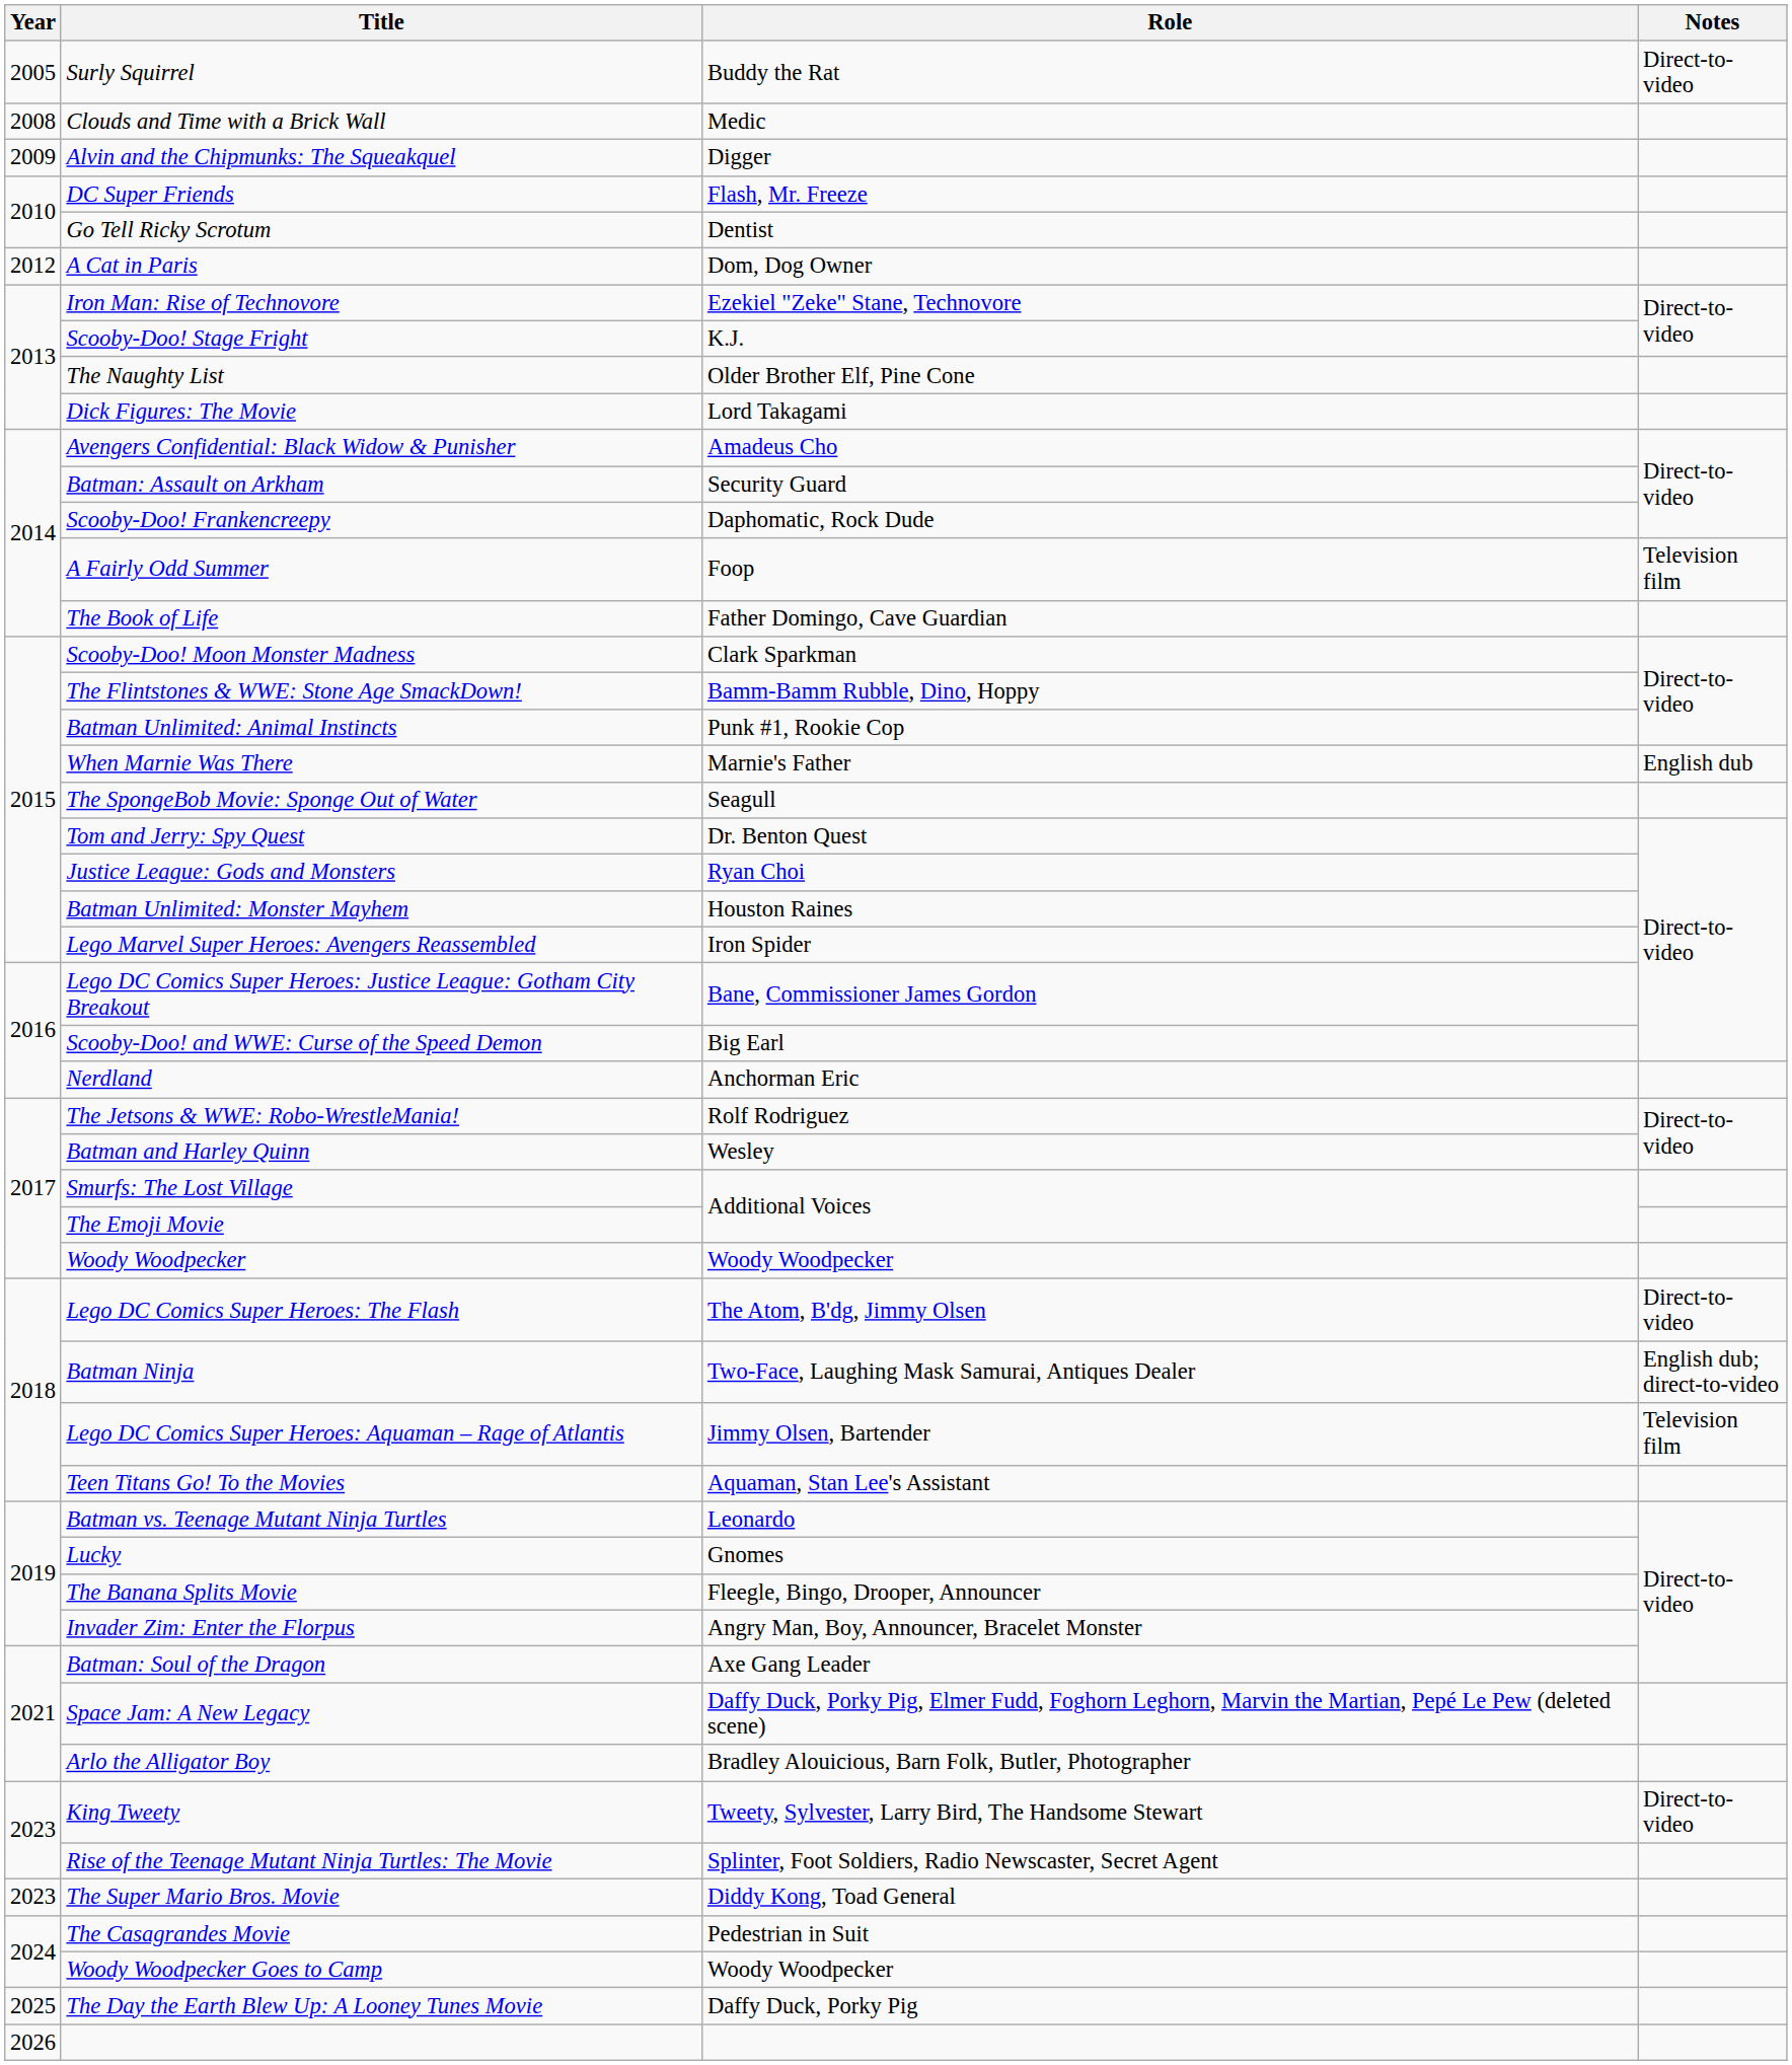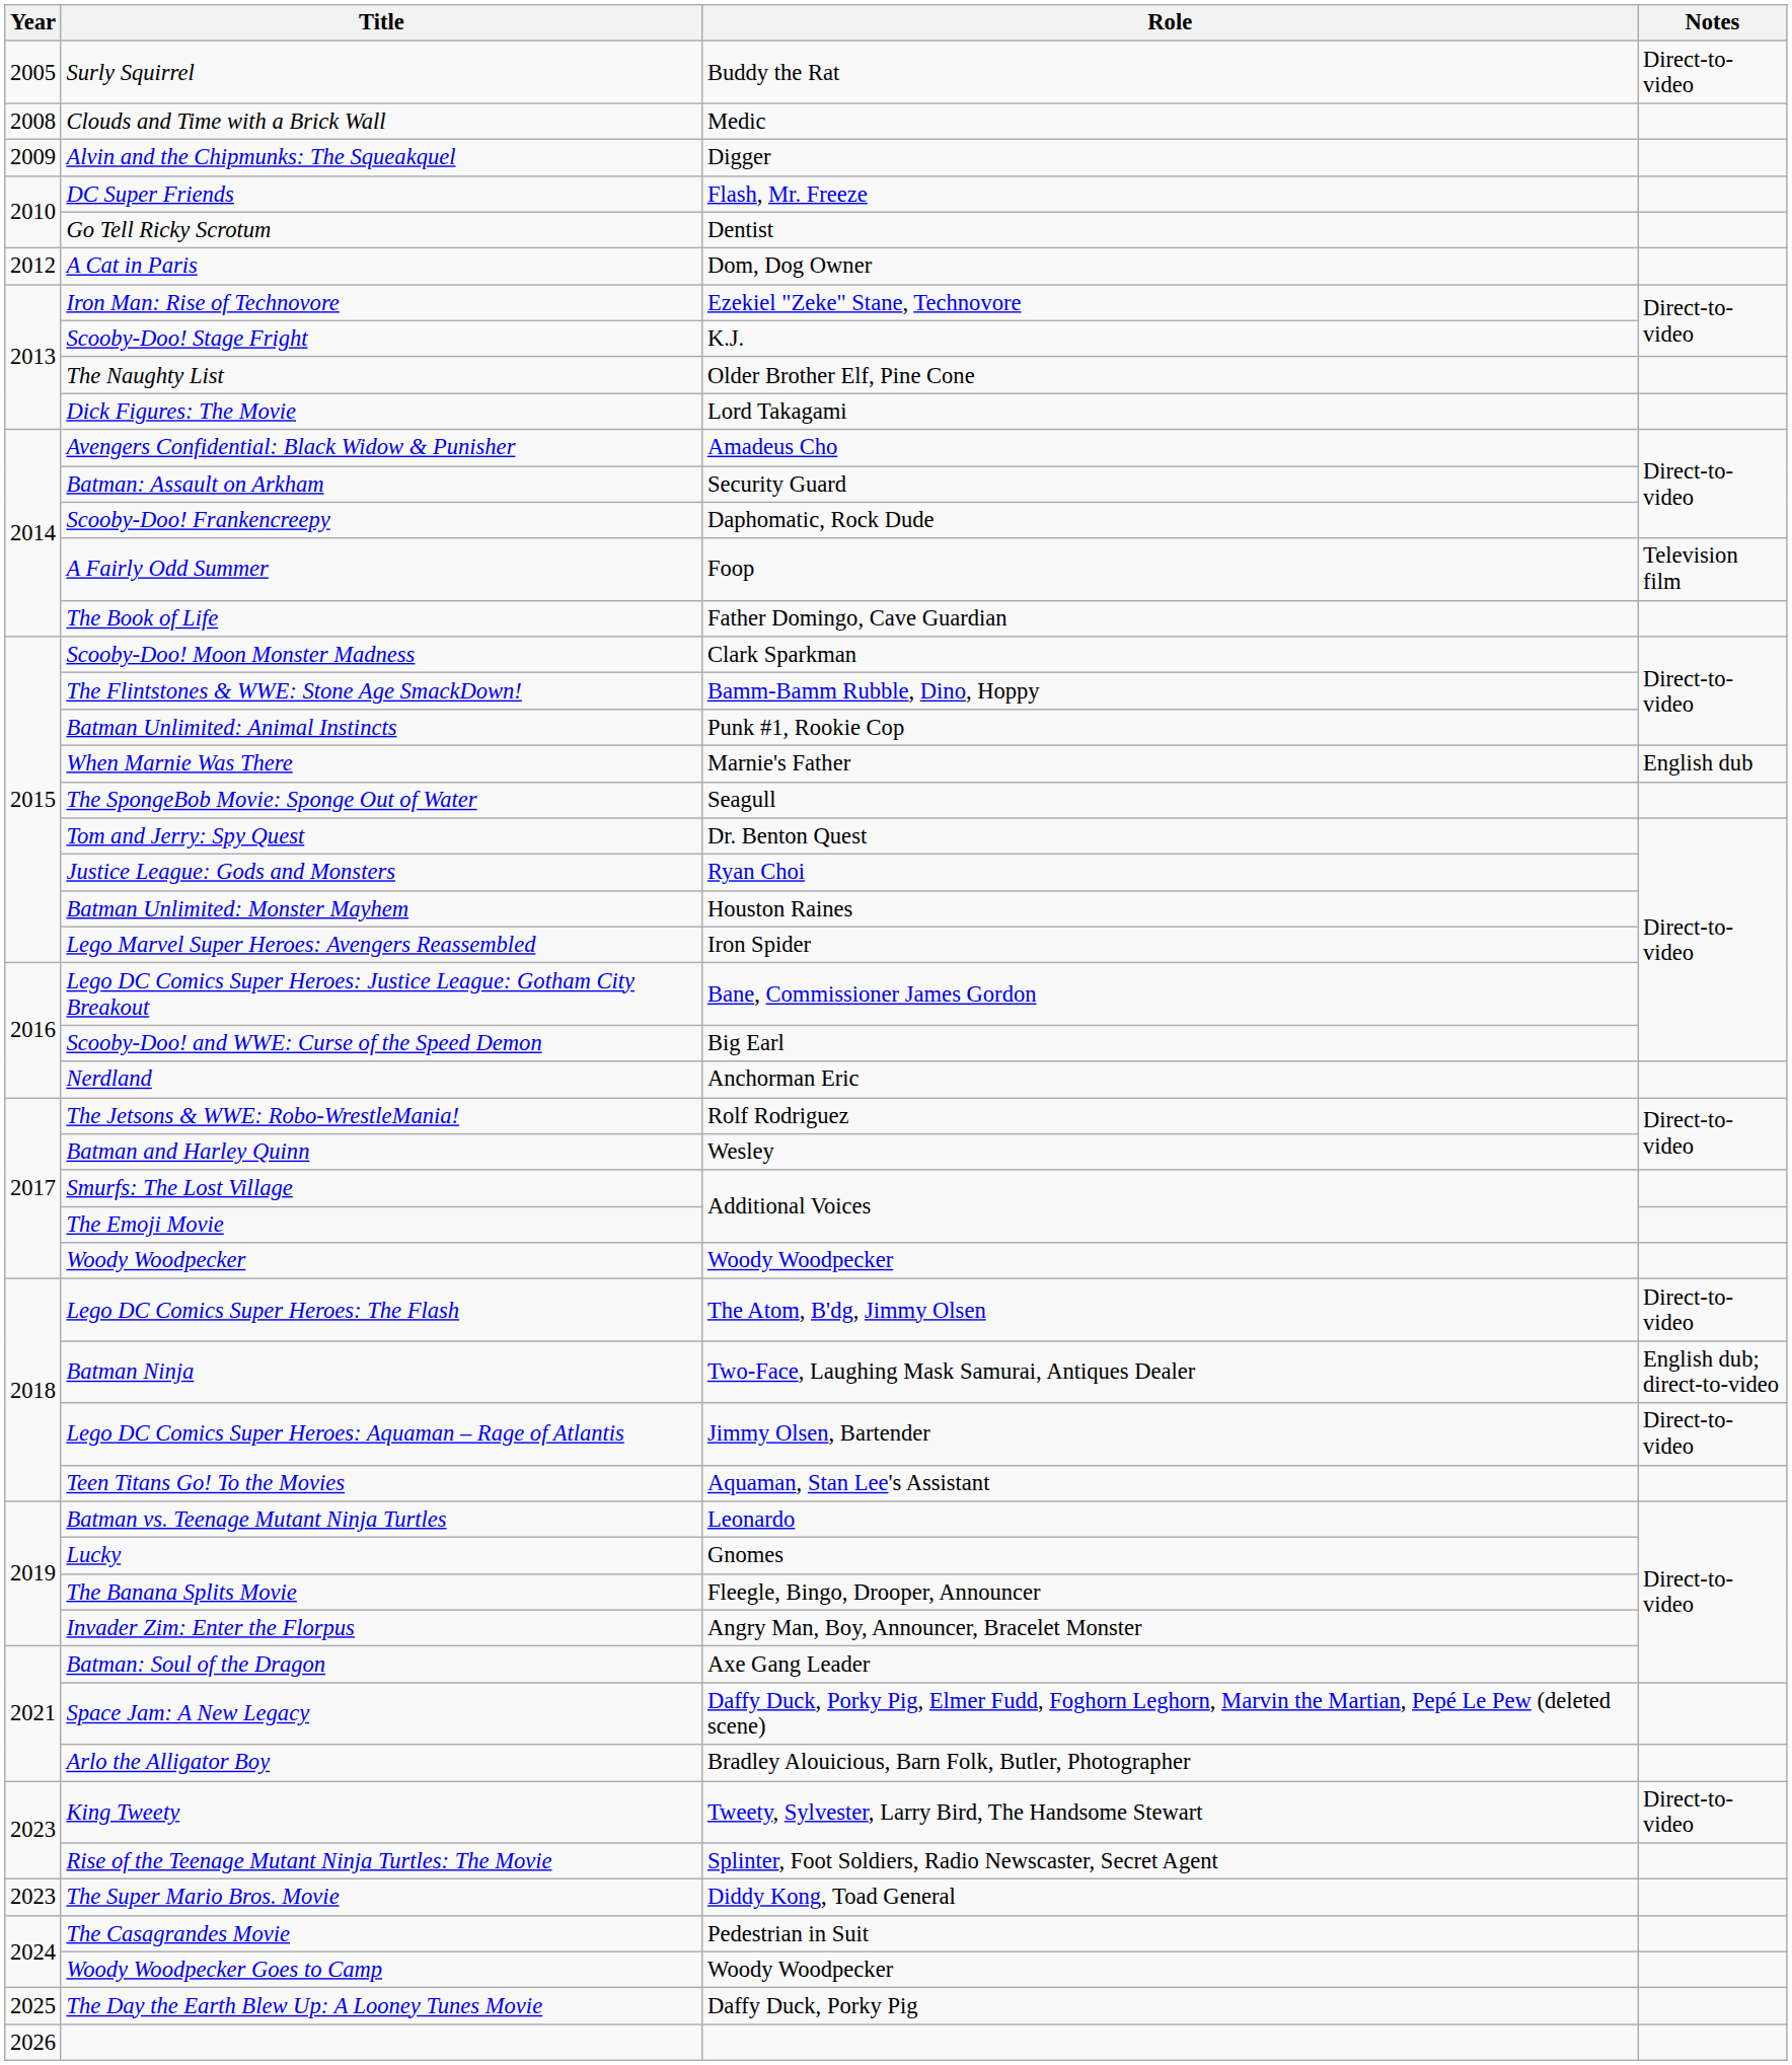 <table class="wikitable sortable">
 <tr>
 <th>Year</th>
 <th>Title</th>
 <th>Role</th>
 <th class="unsortable">Notes</th>
 </tr>
 <tr>
 <td>2005</td>
 <td><em>Surly Squirrel</em></td>
 <td>Buddy the Rat</td>
 <td>Direct-to-video</td>
 </tr>
 <tr>
 <td>2008</td>
 <td><em>Clouds and Time with a Brick Wall</em></td>
 <td>Medic</td>
 <td></td>
 </tr>
 <tr>
 <td>2009</td>
 <td><em><a href='#'>Alvin and the Chipmunks: The Squeakquel</a></em></td>
 <td>Digger</td>
 <td></td>
 </tr>
 <tr>
 <td rowspan=2>2010</td>
 <td><em><a href='#'>DC Super Friends</a></em></td>
 <td><a href='#'>Flash</a>, <a href='#'>Mr. Freeze</a></td>
 <td></td>
 </tr>
 <tr>
 <td><em>Go Tell Ricky Scrotum</em></td>
 <td>Dentist</td>
 <td></td>
 </tr>
 <tr>
 <td>2012</td>
 <td data-sort-value="Cat in Paris, A"><em><a href='#'>A Cat in Paris</a></em></td>
 <td>Dom, Dog Owner</td>
 <td></td>
 </tr>
 <tr>
 <td rowspan="4">2013</td>
 <td><em><a href='#'>Iron Man: Rise of Technovore</a></em></td>
 <td><a href='#'>Ezekiel "Zeke" Stane</a>, <a href='#'>Technovore</a></td>
 <td rowspan="2">Direct-to-video</td>
 </tr>
 <tr>
 <td><em><a href='#'>Scooby-Doo! Stage Fright</a></em></td>
 <td>K.J.</td>
 </tr>
 <tr>
 <td data-sort-value="Naughty List, The"><em>The Naughty List</em></td>
 <td>Older Brother Elf, Pine Cone</td>
 <td></td>
 </tr>
 <tr>
 <td><em><a href='#'>Dick Figures: The Movie</a></em></td>
 <td>Lord Takagami</td>
 <td></td>
 </tr>
 <tr>
 <td rowspan="5">2014</td>
 <td><em><a href='#'>Avengers Confidential: Black Widow & Punisher</a></em></td>
 <td><a href='#'>Amadeus Cho</a></td>
 <td rowspan="3">Direct-to-video</td>
 </tr>
 <tr>
 <td><em><a href='#'>Batman: Assault on Arkham</a></em></td>
 <td>Security Guard</td>
 </tr>
 <tr>
 <td><em><a href='#'>Scooby-Doo! Frankencreepy</a></em></td>
 <td>Daphomatic, Rock Dude</td>
 </tr>
 <tr>
 <td data-sort-value="Fairly Odd Summer, A"><em><a href='#'>A Fairly Odd Summer</a></em></td>
 <td>Foop</td>
 <td>Television film</td>
 </tr>
 <tr>
 <td data-sort-value="Book of Life, The"><em><a href='#'>The Book of Life</a></em></td>
 <td>Father Domingo, Cave Guardian</td>
 <td></td>
 </tr>
 <tr>
 <td rowspan="9">2015</td>
 <td><em><a href='#'>Scooby-Doo! Moon Monster Madness</a></em></td>
 <td>Clark Sparkman</td>
 <td rowspan="3">Direct-to-video</td>
 </tr>
 <tr>
 <td data-sort-value="Flintstones & WWE: Stone Age SmackDown!, The"><em><a href='#'>The Flintstones & WWE: Stone Age SmackDown!</a></em></td>
 <td><a href='#'>Bamm-Bamm Rubble</a>, <a href='#'>Dino</a>, Hoppy</td>
 </tr>
 <tr>
 <td><em><a href='#'>Batman Unlimited: Animal Instincts</a></em></td>
 <td>Punk #1, Rookie Cop</td>
 </tr>
 <tr>
 <td><em><a href='#'>When Marnie Was There</a></em></td>
 <td>Marnie's Father</td>
 <td>English dub</td>
 </tr>
 <tr>
 <td data-sort-value="SpongeBob Movie: Sponge Out of Water, The"><em><a href='#'>The SpongeBob Movie: Sponge Out of Water</a></em></td>
 <td>Seagull</td>
 <td></td>
 </tr>
 <tr>
 <td><em><a href='#'>Tom and Jerry: Spy Quest</a></em></td>
 <td>Dr. Benton Quest</td>
 <td rowspan="6">Direct-to-video</td>
 </tr>
 <tr>
 <td><em><a href='#'>Justice League: Gods and Monsters</a></em></td>
 <td><a href='#'>Ryan Choi</a></td>
 </tr>
 <tr>
 <td><em><a href='#'>Batman Unlimited: Monster Mayhem</a></em></td>
 <td>Houston Raines</td>
 </tr>
 <tr>
 <td><em><a href='#'>Lego Marvel Super Heroes: Avengers Reassembled</a></em></td>
 <td>Iron Spider</td>
 </tr>
 <tr>
 <td rowspan="3">2016</td>
 <td><em><a href='#'>Lego DC Comics Super Heroes: Justice League: Gotham City Breakout</a></em></td>
 <td><a href='#'>Bane</a>, <a href='#'>Commissioner James Gordon</a></td>
 </tr>
 <tr>
 <td><em><a href='#'>Scooby-Doo! and WWE: Curse of the Speed Demon</a></em></td>
 <td>Big Earl</td>
 </tr>
 <tr>
 <td><em><a href='#'>Nerdland</a></em></td>
 <td>Anchorman Eric</td>
 <td></td>
 </tr>
 <tr>
 <td rowspan="5">2017</td>
 <td data-sort-value="Jetsons & WWE: Robo-WrestleMania!, The"><em><a href='#'>The Jetsons & WWE: Robo-WrestleMania!</a></em></td>
 <td>Rolf Rodriguez</td>
 <td rowspan="2">Direct-to-video</td>
 </tr>
 <tr>
 <td><em><a href='#'>Batman and Harley Quinn</a></em></td>
 <td>Wesley</td>
 </tr>
 <tr>
 <td><em><a href='#'>Smurfs: The Lost Village</a></em></td>
 <td rowspan="2">Additional Voices</td>
 <td></td>
 </tr>
 <tr>
 <td data-sort-value="Emoji Movie, The"><em><a href='#'>The Emoji Movie</a></em></td>
 <td></td>
 </tr>
 <tr>
 <td><em><a href='#'>Woody Woodpecker</a></em></td>
 <td><a href='#'>Woody Woodpecker</a></td>
 <td></td>
 </tr>
 <tr>
 <td rowspan="4">2018</td>
 <td><em><a href='#'>Lego DC Comics Super Heroes: The Flash</a></em></td>
 <td><a href='#'>The Atom</a>, <a href='#'>B'dg</a>, <a href='#'>Jimmy Olsen</a></td>
 <td>Direct-to-video</td>
 </tr>
 <tr>
 <td><em><a href='#'>Batman Ninja</a></em></td>
 <td><a href='#'>Two-Face</a>, Laughing Mask Samurai, Antiques Dealer</td>
 <td>English dub;<br>direct-to-video</td>
 </tr>
 <tr>
 <td><em><a href='#'>Lego DC Comics Super Heroes: Aquaman – Rage of Atlantis</a></em></td>
 <td><a href='#'>Jimmy Olsen</a>, Bartender</td>
-<td>Television film</td>
+<td>Direct-to-video</td>
 </tr>
 <tr>
 <td><em><a href='#'>Teen Titans Go! To the Movies</a></em></td>
 <td><a href='#'>Aquaman</a>, <a href='#'>Stan Lee</a>'s Assistant</td>
 <td></td>
 </tr>
 <tr>
 <td rowspan="4">2019</td>
 <td><em><a href='#'>Batman vs. Teenage Mutant Ninja Turtles</a></em></td>
 <td><a href='#'>Leonardo</a></td>
 <td rowspan="5">Direct-to-video</td>
 </tr>
 <tr>
 <td><em><a href='#'>Lucky</a></em></td>
 <td>Gnomes</td>
 </tr>
 <tr>
 <td data-sort-value="Banana Splits Movie, The"><em><a href='#'>The Banana Splits Movie</a></em></td>
 <td>Fleegle, Bingo, Drooper, Announcer</td>
 </tr>
 <tr>
 <td><em><a href='#'>Invader Zim: Enter the Florpus</a></em></td>
 <td>Angry Man, Boy, Announcer, Bracelet Monster</td>
 </tr>
 <tr>
 <td rowspan="3">2021</td>
 <td><em><a href='#'>Batman: Soul of the Dragon</a></em></td>
 <td>Axe Gang Leader</td>
 </tr>
 <tr>
 <td><em><a href='#'>Space Jam: A New Legacy</a></em></td>
 <td><a href='#'>Daffy Duck</a>, <a href='#'>Porky Pig</a>, <a href='#'>Elmer Fudd</a>, <a href='#'>Foghorn Leghorn</a>, <a href='#'>Marvin the Martian</a>, <a href='#'>Pepé Le Pew</a> (deleted scene)</td>
 <td></td>
 </tr>
 <tr>
 <td><em><a href='#'>Arlo the Alligator Boy</a></em></td>
 <td>Bradley Alouicious, Barn Folk, Butler, Photographer</td>
 <td></td>
 </tr>
 <tr>
 <td rowspan="2">2023</td>
 <td><em><a href='#'>King Tweety</a></em></td>
 <td><a href='#'>Tweety</a>, <a href='#'>Sylvester</a>, Larry Bird, The Handsome Stewart</td>
 <td>Direct-to-video</td>
 </tr>
 <tr>
 <td><em><a href='#'>Rise of the Teenage Mutant Ninja Turtles: The Movie</a></em></td>
 <td><a href='#'>Splinter</a>, Foot Soldiers, Radio Newscaster, Secret Agent</td>
 <td></td>
 </tr>
 <tr>
 <td>2023</td>
 <td data-sort-value="Super Mario Bros. Movie, The"><em><a href='#'>The Super Mario Bros. Movie</a></em></td>
 <td><a href='#'>Diddy Kong</a>, Toad General</td>
 <td></td>
 </tr>
 <tr>
 <td rowspan="2">2024</td>
 <td data-sort-value="Casagrandes Movie, The"><em><a href='#'>The Casagrandes Movie</a></em></td>
 <td>Pedestrian in Suit</td>
 <td></td>
 </tr>
 <tr>
 <td><em><a href='#'>Woody Woodpecker Goes to Camp</a></em></td>
 <td>Woody Woodpecker</td>
 <td></td>
 </tr>
 <tr>
 <td>2025</td>
 <td data-sort-value="Day the Earth Blew Up: A Looney Tunes Movie, The"><em><a href='#'>The Day the Earth Blew Up: A Looney Tunes Movie</a></em></td>
 <td>Daffy Duck, Porky Pig</td>
 <td></td>
 </tr>
 <tr>
 <td>2026</td>
 <td></td>
 <td></td>
 <td></td>
 </tr>
 </table>
